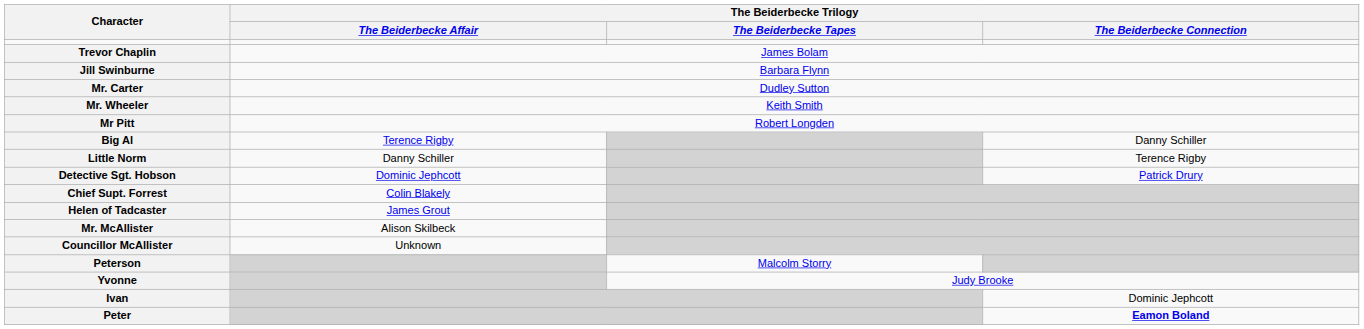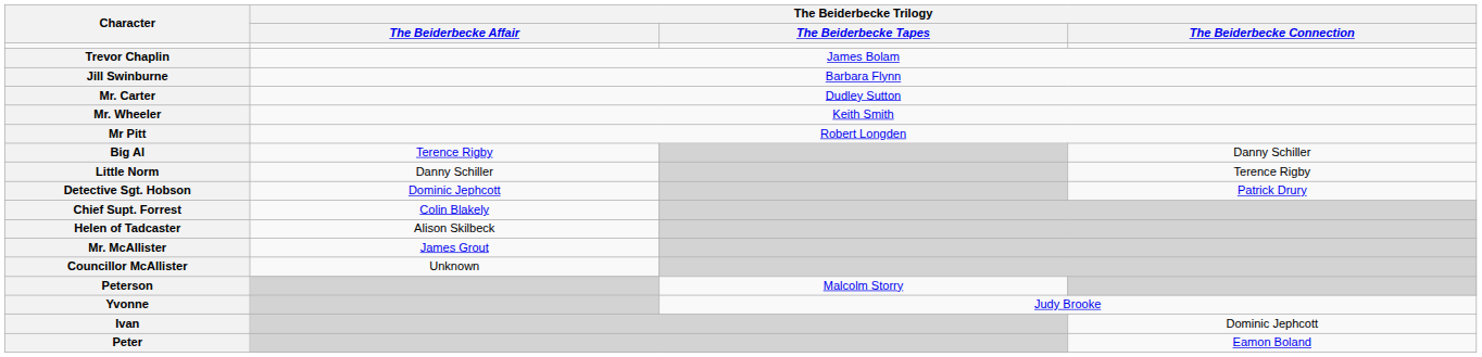 <table class="wikitable" style="text-align:center" width=99%>
 <tr>
 <th rowspan="2" width="15%">Character</th>
 <th colspan="3" align="center">The Beiderbecke Trilogy</th>
 </tr>
 <tr>
 <th align="center" width="25%"><em><a href='#'>The Beiderbecke Affair</a></em></th>
 <th align="center" width="25%"><em><a href='#'>The Beiderbecke Tapes</a></em></th>
 <th align="center" width="25%"><em><a href='#'>The Beiderbecke Connection</a></em></th>
 </tr>
 <tr>
 <td colspan="1" align="center"></td>
 <td colspan="1" align="center"></td>
 <td colspan="1" align="center"></td>
 <td colspan="1" align="center"></td>
 </tr>
 <tr>
 <th>Trevor Chaplin</th>
 <td colspan="3"><a href='#'>James Bolam</a></td>
 </tr>
 <tr>
 <th>Jill Swinburne</th>
 <td colspan="3"><a href='#'>Barbara Flynn</a></td>
 </tr>
 <tr>
 <th>Mr. Carter</th>
 <td colspan="3"><a href='#'>Dudley Sutton</a></td>
 </tr>
 <tr>
 <th>Mr. Wheeler</th>
 <td colspan="3"><a href='#'>Keith Smith</a></td>
 </tr>
 <tr>
 <th>Mr Pitt</th>
 <td colspan="3"><a href='#'>Robert Longden</a></td>
 </tr>
 <tr>
 <th>Big Al</th>
 <td><a href='#'>Terence Rigby</a></td>
 <td colspan="1" style="background-color:lightgrey;"> </td>
 <td>Danny Schiller</td>
 </tr>
 <tr>
 <th>Little Norm</th>
 <td>Danny Schiller</td>
 <td colspan="1" style="background-color:lightgrey;"> </td>
 <td>Terence Rigby</td>
 </tr>
 <tr>
 <th>Detective Sgt. Hobson</th>
 <td><a href='#'>Dominic Jephcott</a></td>
 <td colspan="1" style="background-color:lightgrey;"> </td>
 <td><a href='#'>Patrick Drury</a></td>
 </tr>
 <tr>
 <th>Chief Supt. Forrest</th>
 <td><a href='#'>Colin Blakely</a></td>
 <td colspan="2" style="background-color:lightgrey;"> </td>
 </tr>
 <tr>
 <th>Helen of Tadcaster</th>
-<td><a href='#'>James Grout</a></td>
+<td>Alison Skilbeck</td>
 <td colspan="2" style="background-color:lightgrey;"> </td>
 </tr>
 <tr>
 <th>Mr. McAllister</th>
-<td>Alison Skilbeck</td>
+<td><a href='#'>James Grout</a></td>
 <td colspan="2" style="background-color:lightgrey;"> </td>
 </tr>
 <tr>
 <th>Councillor  McAllister</th>
 <td>Unknown</td>
 <td colspan="2" style="background-color:lightgrey;"> </td>
 </tr>
 <tr>
 <th>Peterson</th>
 <td colspan="1" style="background-color:lightgrey;"> </td>
 <td><a href='#'>Malcolm Storry</a></td>
 <td colspan="1" style="background-color:lightgrey;"> </td>
 </tr>
 <tr>
 <th>Yvonne</th>
 <td colspan="1" style="background-color:lightgrey;"> </td>
 <td colspan="2"><a href='#'>Judy Brooke</a></td>
 </tr>
 <tr>
 <th>Ivan</th>
 <td colspan="2" style="background-color:lightgrey;"> </td>
 <td>Dominic Jephcott</td>
 </tr>
 <tr>
 <th>Peter</th>
 <td colspan="2" style="background-color:lightgrey;"> </td>
-<td><strong><a href='#'>Eamon Boland</a></strong></td>
+<td><a href='#'>Eamon Boland</a></td>
 </tr>
 </table>
